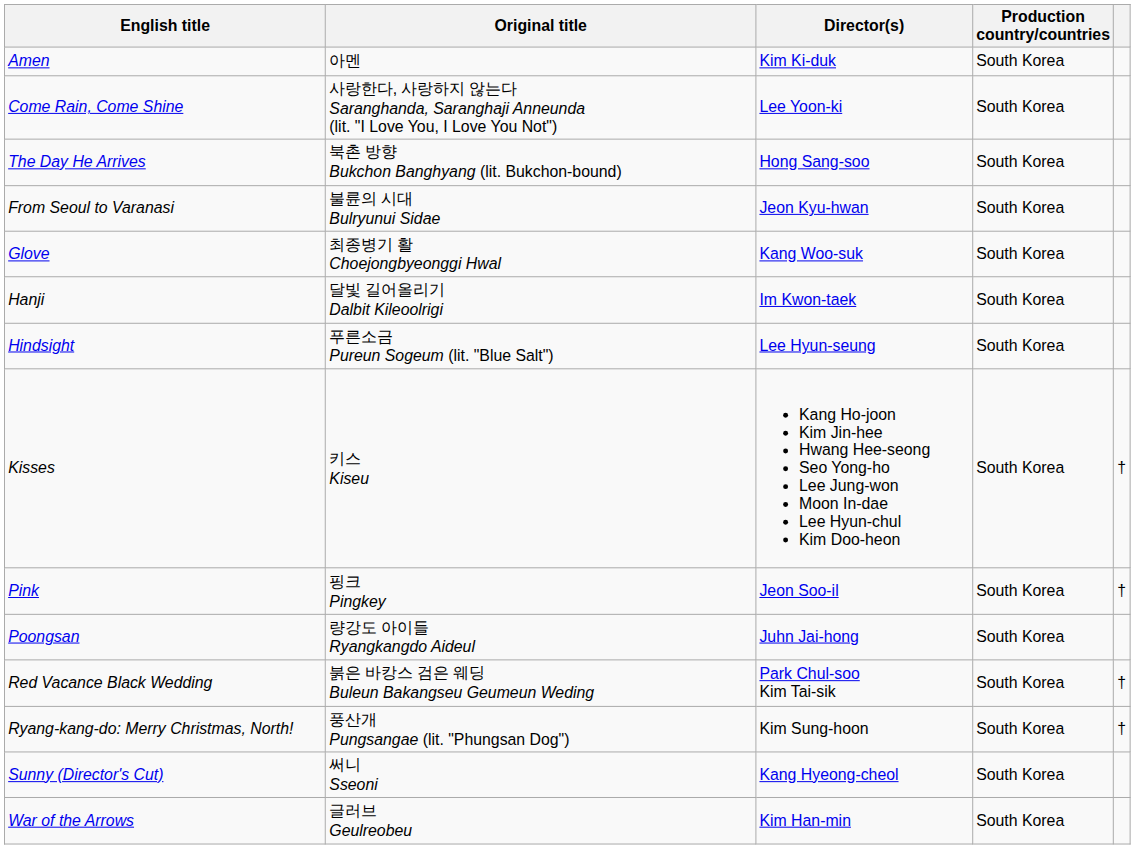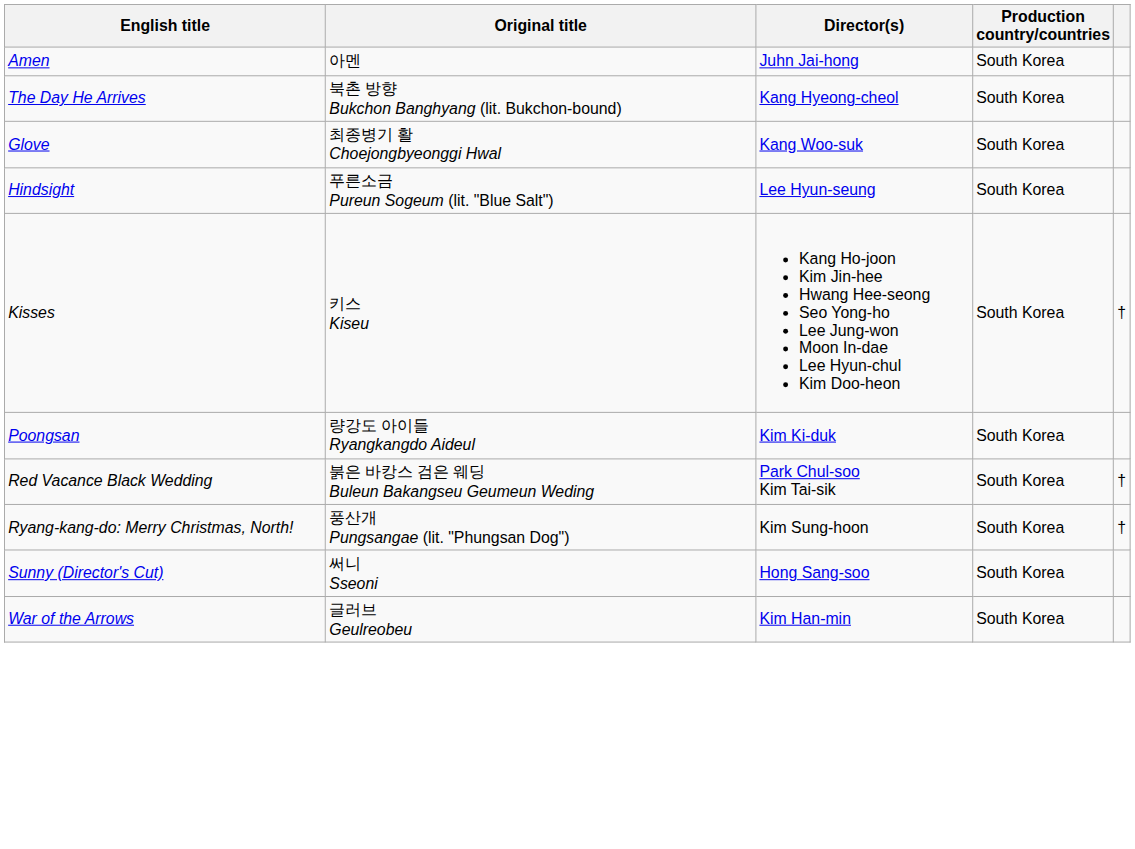 <table class="sortable wikitable" width="90%" cellpadding="5">
 <tr>
 <th width="30%">English title</th>
 <th width="40%">Original title</th>
 <th width="20%">Director(s)</th>
 <th width="10%">Production country/countries</th>
 <th width="3%"></th>
 </tr>
 <tr>
 <td><em><a href='#'>Amen</a></em></td>
 <td>아멘</td>
-<td><a href='#'>Kim Ki-duk</a></td>
-<td>South Korea</td>
-<td></td>
-</tr>
-<tr>
-<td><em><a href='#'>Come Rain, Come Shine</a></em></td>
-<td>사랑한다, 사랑하지 않는다<br><em>Saranghanda, Saranghaji Anneunda</em><br>(lit. "I Love You, I Love You Not")</td>
-<td><a href='#'>Lee Yoon-ki</a></td>
+<td><a href='#'>Juhn Jai-hong</a></td>
 <td>South Korea</td>
 <td></td>
 </tr>
 <tr>
 <td><em><a href='#'>The Day He Arrives</a></em></td>
 <td>북촌 방향<br><em>Bukchon Banghyang</em> (lit. Bukchon-bound)</td>
-<td><a href='#'>Hong Sang-soo</a></td>
-<td>South Korea</td>
-<td></td>
-</tr>
-<tr>
-<td><em>From Seoul to Varanasi</em></td>
-<td>불륜의 시대<br><em>Bulryunui Sidae</em></td>
-<td><a href='#'>Jeon Kyu-hwan</a></td>
+<td><a href='#'>Kang Hyeong-cheol</a></td>
 <td>South Korea</td>
 <td></td>
 </tr>
 <tr>
 <td><em><a href='#'>Glove</a></em></td>
 <td>최종병기 활<br><em>Choejongbyeonggi Hwal</em></td>
 <td><a href='#'>Kang Woo-suk</a></td>
-<td>South Korea</td>
-<td></td>
-</tr>
-<tr>
-<td><em>Hanji</em></td>
-<td>달빛 길어올리기<br><em>Dalbit Kileoolrigi</em></td>
-<td><a href='#'>Im Kwon-taek</a></td>
 <td>South Korea</td>
 <td></td>
 </tr>
 <tr>
 <td><em><a href='#'>Hindsight</a></em></td>
 <td>푸른소금<br><em>Pureun Sogeum</em> (lit. "Blue Salt")</td>
 <td><a href='#'>Lee Hyun-seung</a></td>
 <td>South Korea</td>
 <td></td>
 </tr>
 <tr>
 <td><em>Kisses</em></td>
 <td>키스<br><em>Kiseu</em></td>
 <td><br><ul><li>Kang Ho-joon</li><li>Kim Jin-hee</li><li>Hwang Hee-seong</li><li>Seo Yong-ho</li><li>Lee Jung-won</li><li>Moon In-dae</li><li>Lee Hyun-chul</li><li>Kim Doo-heon</li></ul></td>
 <td>South Korea</td>
 <td>†</td>
 </tr>
 <tr>
-<td><em><a href='#'>Pink</a></em></td>
-<td>핑크<br><em>Pingkey</em></td>
-<td><a href='#'>Jeon Soo-il</a></td>
-<td>South Korea</td>
-<td>†</td>
-</tr>
-<tr>
 <td><em><a href='#'>Poongsan</a></em></td>
 <td>량강도 아이들<br><em>Ryangkangdo Aideul</em></td>
-<td><a href='#'>Juhn Jai-hong</a></td>
+<td><a href='#'>Kim Ki-duk</a></td>
 <td>South Korea</td>
 <td></td>
 </tr>
 <tr>
 <td><em>Red Vacance Black Wedding</em></td>
 <td>붉은 바캉스 검은 웨딩<br><em>Buleun Bakangseu Geumeun Weding</em></td>
 <td><a href='#'>Park Chul-soo</a><br>Kim Tai-sik</td>
 <td>South Korea</td>
 <td>†</td>
 </tr>
 <tr>
 <td><em>Ryang-kang-do: Merry Christmas, North!</em></td>
 <td>풍산개<br><em>Pungsangae</em> (lit. "Phungsan Dog")</td>
 <td>Kim Sung-hoon</td>
 <td>South Korea</td>
 <td>†</td>
 </tr>
 <tr>
 <td><em><a href='#'>Sunny (Director's Cut)</a></em></td>
 <td>써니<br><em>Sseoni</em></td>
-<td><a href='#'>Kang Hyeong-cheol</a></td>
+<td><a href='#'>Hong Sang-soo</a></td>
 <td>South Korea</td>
 <td></td>
 </tr>
 <tr>
 <td><em><a href='#'>War of the Arrows</a></em></td>
 <td>글러브<br><em>Geulreobeu</em></td>
 <td><a href='#'>Kim Han-min</a></td>
 <td>South Korea</td>
 <td></td>
 </tr>
 </table>
